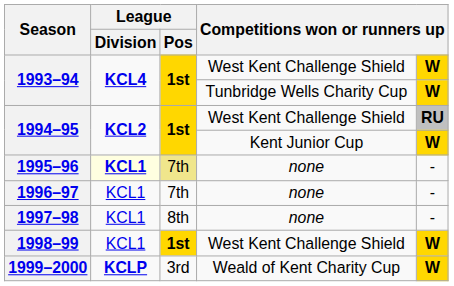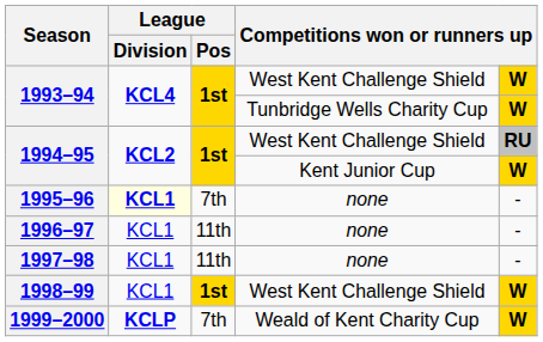 <table class="wikitable" style="text-align: center">
 <tr>
 <th rowspan=2>Season</th>
 <th colspan=2>League</th>
 <th rowspan=2 colspan=2>Competitions won or runners up</th>
 </tr>
 <tr>
 <th>Division</th>
 <th>Pos</th>
 </tr>
 <tr>
 <th rowspan=2><a href='#'>1993–94</a></th>
 <td rowspan=2><strong><a href='#'>KCL4</a></strong></td>
 <td rowspan=2 bgcolor=gold><strong>1st</strong></td>
 <td>West Kent Challenge Shield</td>
 <td bgcolor=gold><strong>W</strong></td>
 </tr>
 <tr>
 <td>Tunbridge Wells Charity Cup</td>
 <td bgcolor=gold><strong>W</strong></td>
 </tr>
 <tr>
 <th rowspan=2><a href='#'>1994–95</a></th>
 <td rowspan=2><strong><a href='#'>KCL2</a></strong></td>
 <td rowspan=2 bgcolor=gold><strong>1st</strong></td>
 <td>West Kent Challenge Shield</td>
 <td bgcolor=silver><strong>RU</strong></td>
 </tr>
 <tr>
 <td>Kent Junior Cup</td>
 <td bgcolor=gold><strong>W</strong></td>
 </tr>
 <tr>
 <th rowspan=1><a href='#'>1995–96</a></th>
 <td rowspan=1 style="background: lightyellow;"><strong><a href='#'>KCL1</a></strong></td>
-<td rowspan=1 style="background: khaki;">7th</td>
+<td rowspan=1>7th</td>
 <td><em>none</em></td>
 <td>-</td>
 </tr>
 <tr>
 <th rowspan=1><a href='#'>1996–97</a></th>
 <td rowspan=1><a href='#'>KCL1</a></td>
-<td rowspan=1>7th</td>
+<td rowspan=1>11th</td>
 <td><em>none</em></td>
 <td>-</td>
 </tr>
 <tr>
 <th rowspan=1><a href='#'>1997–98</a></th>
 <td rowspan=1><a href='#'>KCL1</a></td>
-<td rowspan=1>8th</td>
+<td rowspan=1>11th</td>
 <td><em>none</em></td>
 <td>-</td>
 </tr>
 <tr>
 <th rowspan=1><a href='#'>1998–99</a></th>
 <td rowspan=1><a href='#'>KCL1</a></td>
 <td rowspan=1 bgcolor=gold><strong>1st</strong></td>
 <td>West Kent Challenge Shield</td>
 <td bgcolor=gold><strong>W</strong></td>
 </tr>
 <tr>
 <th rowspan=1><a href='#'>1999–2000</a></th>
 <td rowspan=1><strong><a href='#'>KCLP</a></strong></td>
-<td rowspan=1>3rd</td>
+<td rowspan=1>7th</td>
 <td>Weald of Kent Charity Cup</td>
 <td bgcolor=gold><strong>W</strong></td>
 </tr>
 </table>
